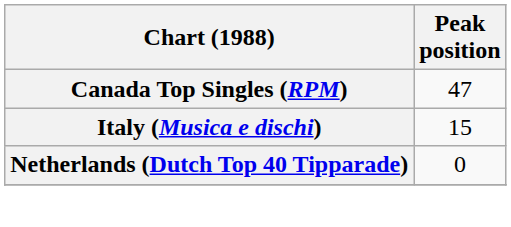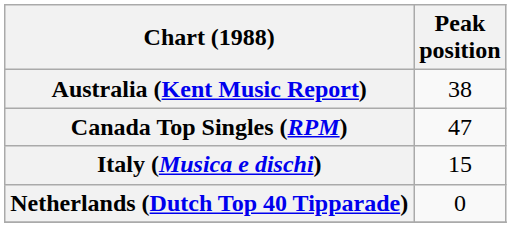 <table class="wikitable sortable plainrowheaders" style="text-align:center">
 <tr>
 <th scope="col">Chart (1988)</th>
 <th scope="col">Peak<br>position</th>
+</tr>
+<tr>
+<th scope="row">Australia (<a href='#'>Kent Music Report</a>)</th>
+<td>38</td>
 </tr>
 <tr>
 <th scope="row">Canada Top Singles (<em><a href='#'>RPM</a></em>)</th>
 <td>47</td>
 </tr>
 <tr>
 <th scope="row">Italy (<em><a href='#'>Musica e dischi</a></em>)</th>
 <td>15</td>
 </tr>
 <tr>
 <th scope="row">Netherlands (<a href='#'>Dutch Top 40 Tipparade</a>)</th>
 <td>0</td>
 </tr>
 <tr>
 </tr>
 <tr>
 </tr>
 <tr>
 </tr>
 <tr>
 </tr>
 <tr>
 </tr>
 <tr>
 </tr>
 </table>
